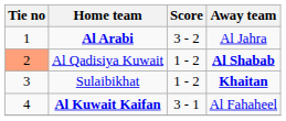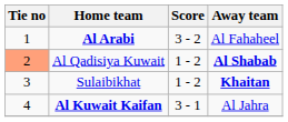 <table class="wikitable" style="text-align: center">
 <tr>
 <th>Tie no</th>
 <th>Home team</th>
 <th>Score</th>
 <th>Away team</th>
 </tr>
 <tr>
 <td>1</td>
 <td><strong><a href='#'>Al Arabi</a></strong></td>
 <td>3 - 2</td>
-<td><a href='#'>Al Jahra</a></td>
+<td><a href='#'>Al Fahaheel</a></td>
 </tr>
 <tr>
 <td style="background: lightsalmon;">2</td>
 <td><a href='#'>Al Qadisiya Kuwait</a></td>
 <td>1 - 2</td>
 <td><strong><a href='#'>Al Shabab</a></strong></td>
 </tr>
 <tr>
 <td>3</td>
 <td><a href='#'>Sulaibikhat</a></td>
 <td>1 - 2</td>
 <td><strong><a href='#'>Khaitan</a></strong></td>
 </tr>
 <tr>
 <td>4</td>
 <td><strong><a href='#'>Al Kuwait Kaifan</a></strong></td>
 <td>3 - 1</td>
-<td><a href='#'>Al Fahaheel</a></td>
+<td><a href='#'>Al Jahra</a></td>
 </tr>
 <tr>
 </tr>
 </table>
